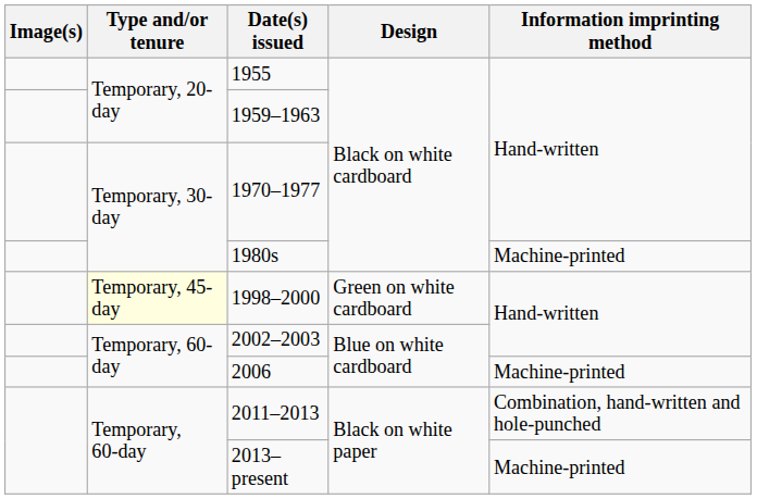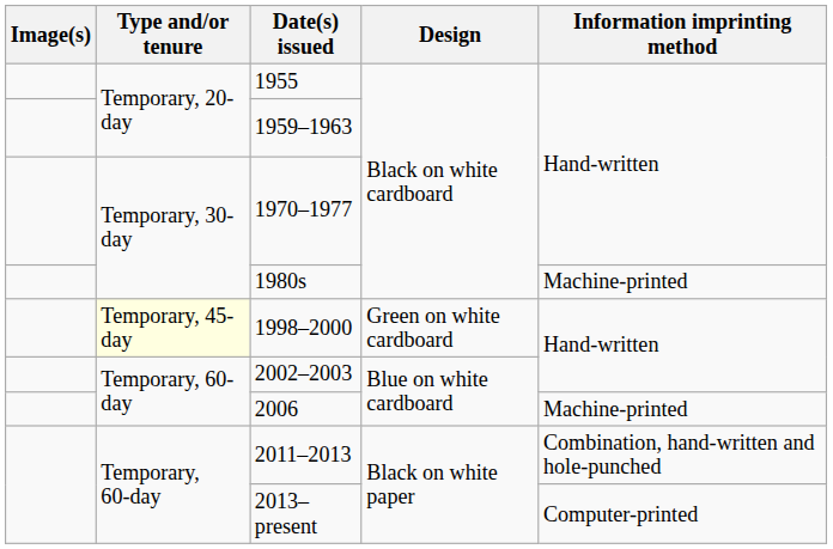 <table class="wikitable">
 <tr>
 <th>Image(s)</th>
 <th>Type and/or tenure</th>
 <th>Date(s) issued</th>
 <th>Design</th>
 <th>Information imprinting method</th>
 </tr>
 <tr>
 <td></td>
 <td rowspan="2">Temporary, 20-day</td>
 <td>1955</td>
 <td rowspan="4">Black on white cardboard</td>
 <td rowspan="3">Hand-written</td>
 </tr>
 <tr>
 <td><br><br></td>
 <td>1959–1963</td>
 </tr>
 <tr>
 <td><br><br><br><br></td>
 <td rowspan="2">Temporary, 30-day</td>
 <td>1970–1977</td>
 </tr>
 <tr>
 <td><br></td>
 <td>1980s</td>
 <td>Machine-printed</td>
 </tr>
 <tr>
 <td></td>
 <td style="background: lightyellow;">Temporary, 45-day</td>
 <td>1998–2000</td>
 <td>Green on white cardboard</td>
 <td rowspan="2">Hand-written</td>
 </tr>
 <tr>
 <td><br></td>
 <td rowspan="2">Temporary, 60-day</td>
 <td>2002–2003</td>
 <td rowspan="2">Blue on white cardboard</td>
 </tr>
 <tr>
 <td></td>
 <td>2006</td>
 <td>Machine-printed</td>
 </tr>
 <tr>
 <td rowspan="2"></td>
 <td rowspan="2">Temporary,<br>60-day</td>
 <td>2011–2013</td>
 <td rowspan="2">Black on white paper</td>
 <td>Combination, hand-written and hole-punched</td>
 </tr>
 <tr>
 <td>2013–present</td>
-<td>Machine-printed</td>
+<td>Computer-printed</td>
 </tr>
 </table>
